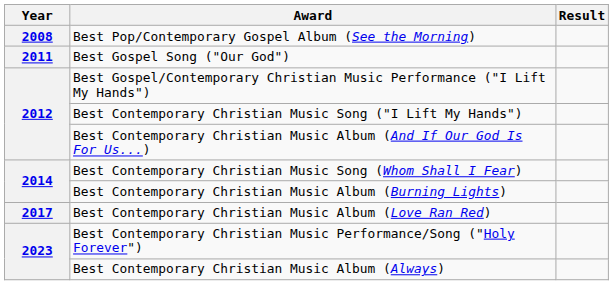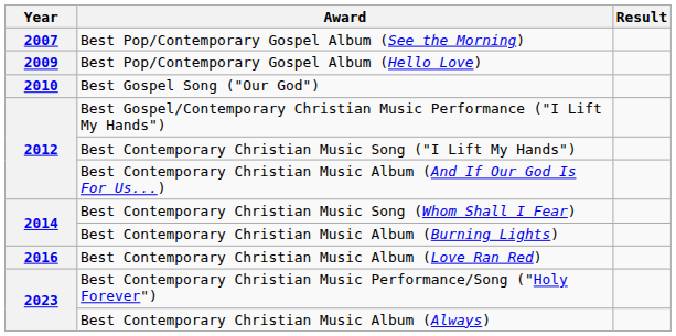 <table class="wikitable">
 <tr>
 <th style="width:60px;">Year</th>
 <th>Award</th>
 <th>Result</th>
 </tr>
 <tr>
-<th><a href='#'>2008</a></th>
+<th><a href='#'>2007</a></th>
 <td>Best Pop/Contemporary Gospel Album (<em><a href='#'>See the Morning</a></em>)</td>
 <td></td>
 </tr>
 <tr>
-<th><a href='#'>2011</a></th>
+<th><a href='#'>2009</a></th>
+<td>Best Pop/Contemporary Gospel Album (<em><a href='#'>Hello Love</a></em>)</td>
+<td></td>
+</tr>
+<tr>
+<th><a href='#'>2010</a></th>
 <td>Best Gospel Song ("Our God")</td>
 <td></td>
 </tr>
 <tr>
 <th rowspan="3"><a href='#'>2012</a></th>
 <td>Best Gospel/Contemporary Christian Music Performance ("I Lift My Hands")</td>
 <td></td>
 </tr>
 <tr>
 <td>Best Contemporary Christian Music Song ("I Lift My Hands")</td>
 <td></td>
 </tr>
 <tr>
 <td>Best Contemporary Christian Music Album (<em><a href='#'>And If Our God Is For Us...</a></em>)</td>
 <td></td>
 </tr>
 <tr>
 <th rowspan="2"><a href='#'>2014</a></th>
 <td>Best Contemporary Christian Music Song (<em><a href='#'>Whom Shall I Fear</a></em>)</td>
 <td></td>
 </tr>
 <tr>
 <td>Best Contemporary Christian Music Album (<em><a href='#'>Burning Lights</a></em>)</td>
 <td></td>
 </tr>
 <tr>
-<th rowspan="1"><a href='#'>2017</a></th>
+<th rowspan="1"><a href='#'>2016</a></th>
 <td>Best Contemporary Christian Music Album (<em><a href='#'>Love Ran Red</a></em>)</td>
 <td></td>
 </tr>
 <tr>
 <th rowspan="2"><a href='#'>2023</a></th>
 <td>Best Contemporary Christian Music Performance/Song ("<a href='#'>Holy Forever</a>")</td>
 <td></td>
 </tr>
 <tr>
 <td>Best Contemporary Christian Music Album (<em><a href='#'>Always</a></em>)</td>
 <td></td>
 </tr>
 </table>
